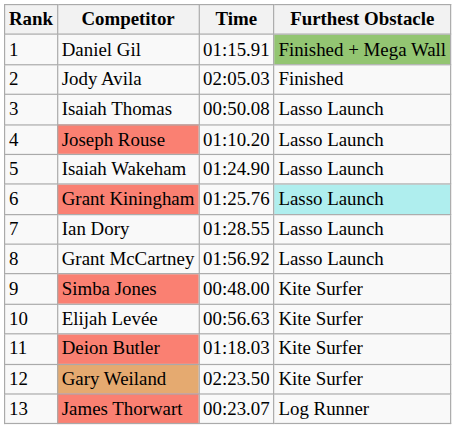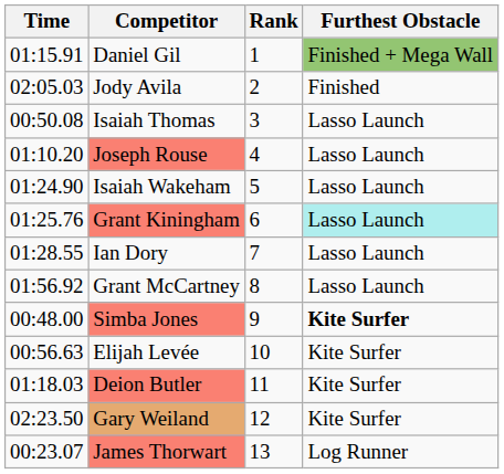 <table class="wikitable sortable mw-collapsible">
 <tr>
+<th>Time</th>
+<th>Competitor</th>
 <th>Rank</th>
-<th>Competitor</th>
-<th>Time</th>
 <th>Furthest Obstacle</th>
 </tr>
 <tr>
+<td>01:15.91</td>
+<td>Daniel Gil</td>
 <td>1</td>
-<td>Daniel Gil</td>
-<td>01:15.91</td>
 <td style="background-color:#93C572">Finished + Mega Wall</td>
 </tr>
 <tr>
+<td>02:05.03</td>
+<td>Jody Avila</td>
 <td>2</td>
-<td>Jody Avila</td>
-<td>02:05.03</td>
 <td>Finished</td>
 </tr>
 <tr>
+<td>00:50.08</td>
+<td>Isaiah Thomas</td>
 <td>3</td>
-<td>Isaiah Thomas</td>
-<td>00:50.08</td>
 <td>Lasso Launch</td>
 </tr>
 <tr>
+<td>01:10.20</td>
+<td style="background-color:#FA8072">Joseph Rouse</td>
 <td>4</td>
-<td style="background-color:#FA8072">Joseph Rouse</td>
-<td>01:10.20</td>
 <td>Lasso Launch</td>
 </tr>
 <tr>
+<td>01:24.90</td>
+<td>Isaiah Wakeham</td>
 <td>5</td>
-<td>Isaiah Wakeham</td>
-<td>01:24.90</td>
 <td>Lasso Launch</td>
 </tr>
 <tr>
+<td>01:25.76</td>
+<td style="background-color:#FA8072">Grant Kiningham</td>
 <td>6</td>
-<td style="background-color:#FA8072">Grant Kiningham</td>
-<td>01:25.76</td>
 <td style="background: paleturquoise;">Lasso Launch</td>
 </tr>
 <tr>
+<td>01:28.55</td>
+<td>Ian Dory</td>
 <td>7</td>
-<td>Ian Dory</td>
-<td>01:28.55</td>
 <td>Lasso Launch</td>
 </tr>
 <tr>
+<td>01:56.92</td>
+<td>Grant McCartney</td>
 <td>8</td>
-<td>Grant McCartney</td>
-<td>01:56.92</td>
 <td>Lasso Launch</td>
 </tr>
 <tr>
+<td>00:48.00</td>
+<td style="background-color:#FA8072">Simba Jones</td>
 <td>9</td>
-<td style="background-color:#FA8072">Simba Jones</td>
-<td>00:48.00</td>
+<td><strong>Kite Surfer</strong></td>
+</tr>
+<tr>
+<td>00:56.63</td>
+<td>Elijah Levée</td>
+<td>10</td>
 <td>Kite Surfer</td>
 </tr>
 <tr>
-<td>10</td>
-<td>Elijah Levée</td>
-<td>00:56.63</td>
+<td>01:18.03</td>
+<td style="background-color:#FA8072">Deion Butler</td>
+<td>11</td>
 <td>Kite Surfer</td>
 </tr>
 <tr>
-<td>11</td>
-<td style="background-color:#FA8072">Deion Butler</td>
-<td>01:18.03</td>
+<td>02:23.50</td>
+<td style="background-color:#E5AA70">Gary Weiland</td>
+<td>12</td>
 <td>Kite Surfer</td>
 </tr>
 <tr>
-<td>12</td>
-<td style="background-color:#E5AA70">Gary Weiland</td>
-<td>02:23.50</td>
-<td>Kite Surfer</td>
-</tr>
-<tr>
+<td>00:23.07</td>
+<td style="background-color:#FA8072">James Thorwart</td>
 <td>13</td>
-<td style="background-color:#FA8072">James Thorwart</td>
-<td>00:23.07</td>
 <td>Log Runner</td>
 </tr>
 </table>
